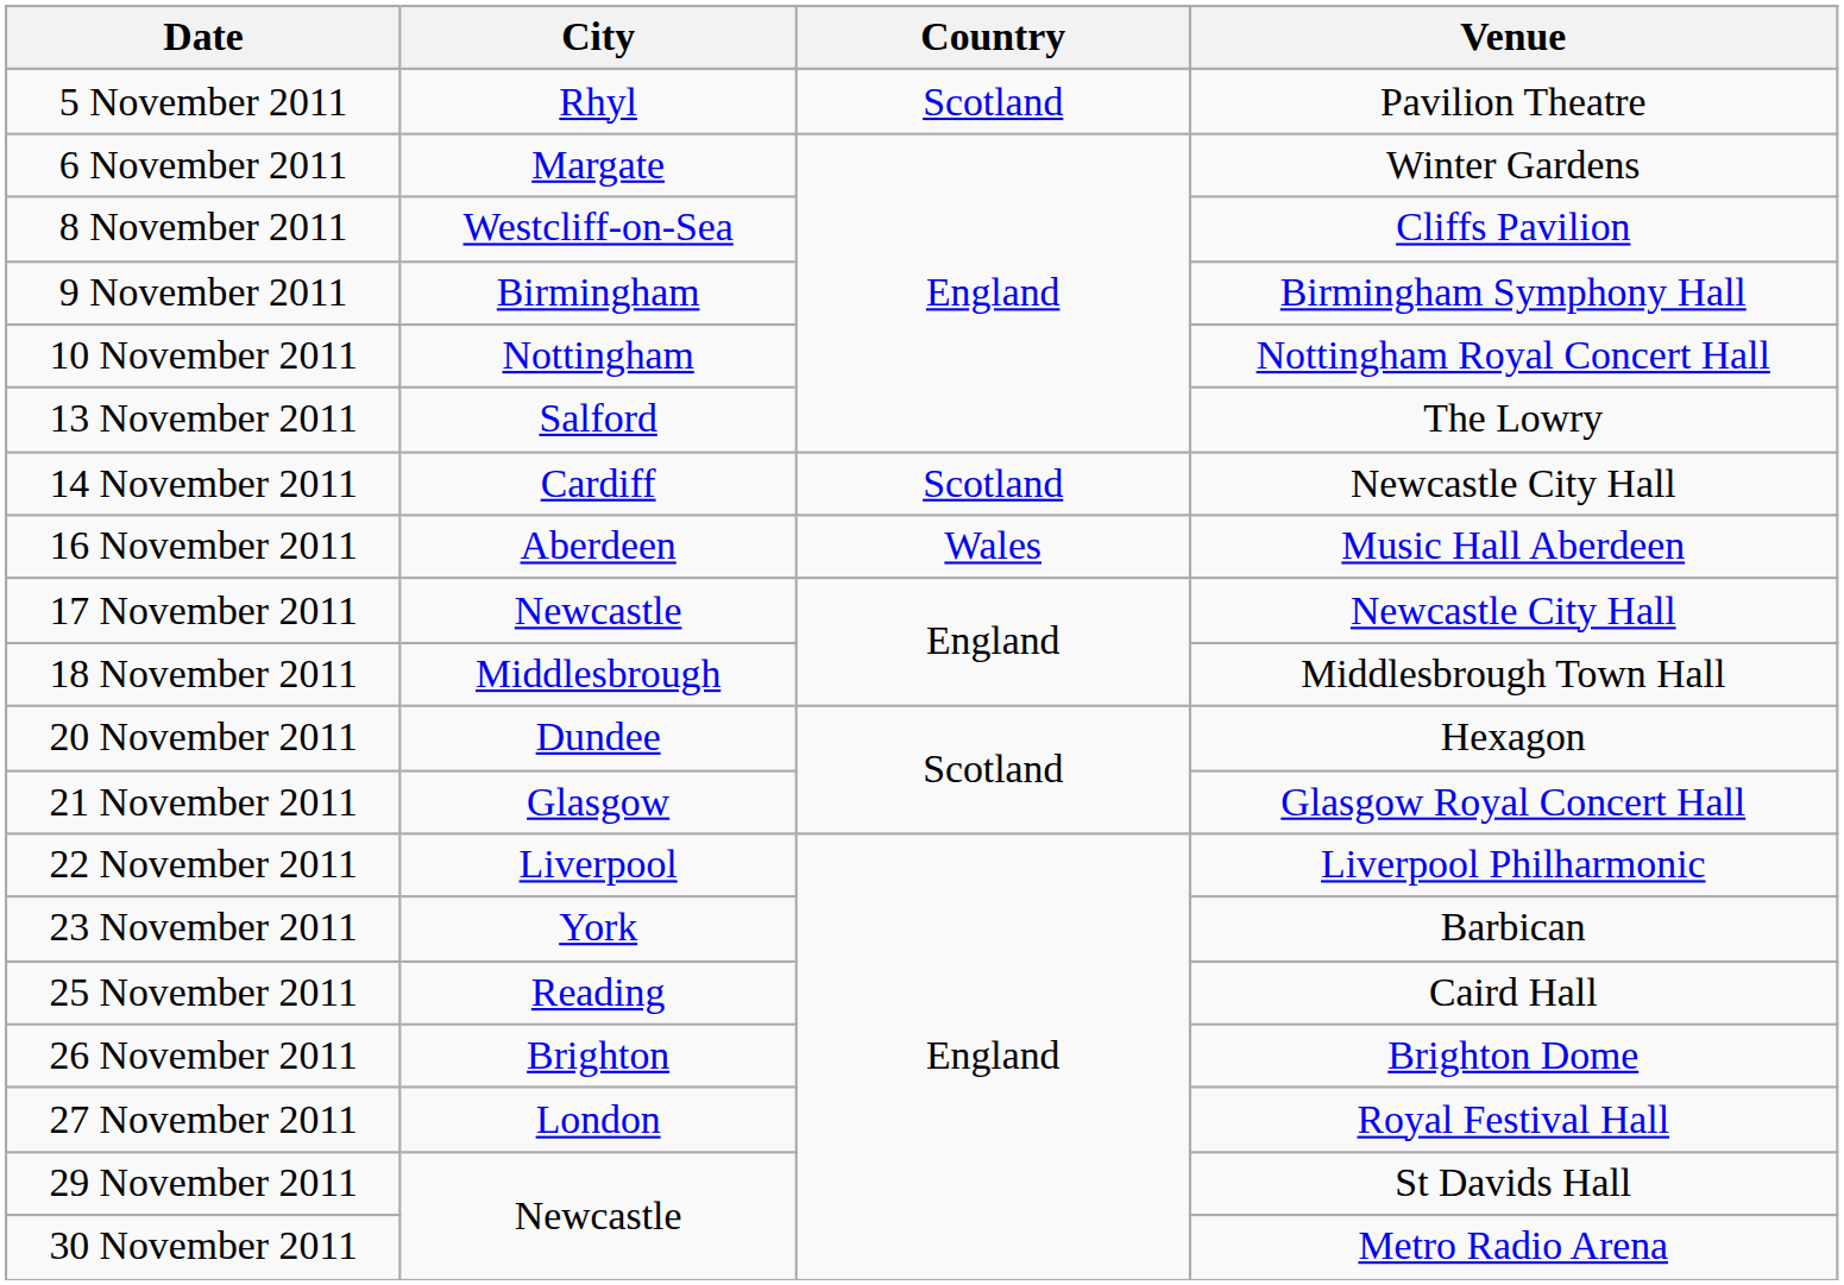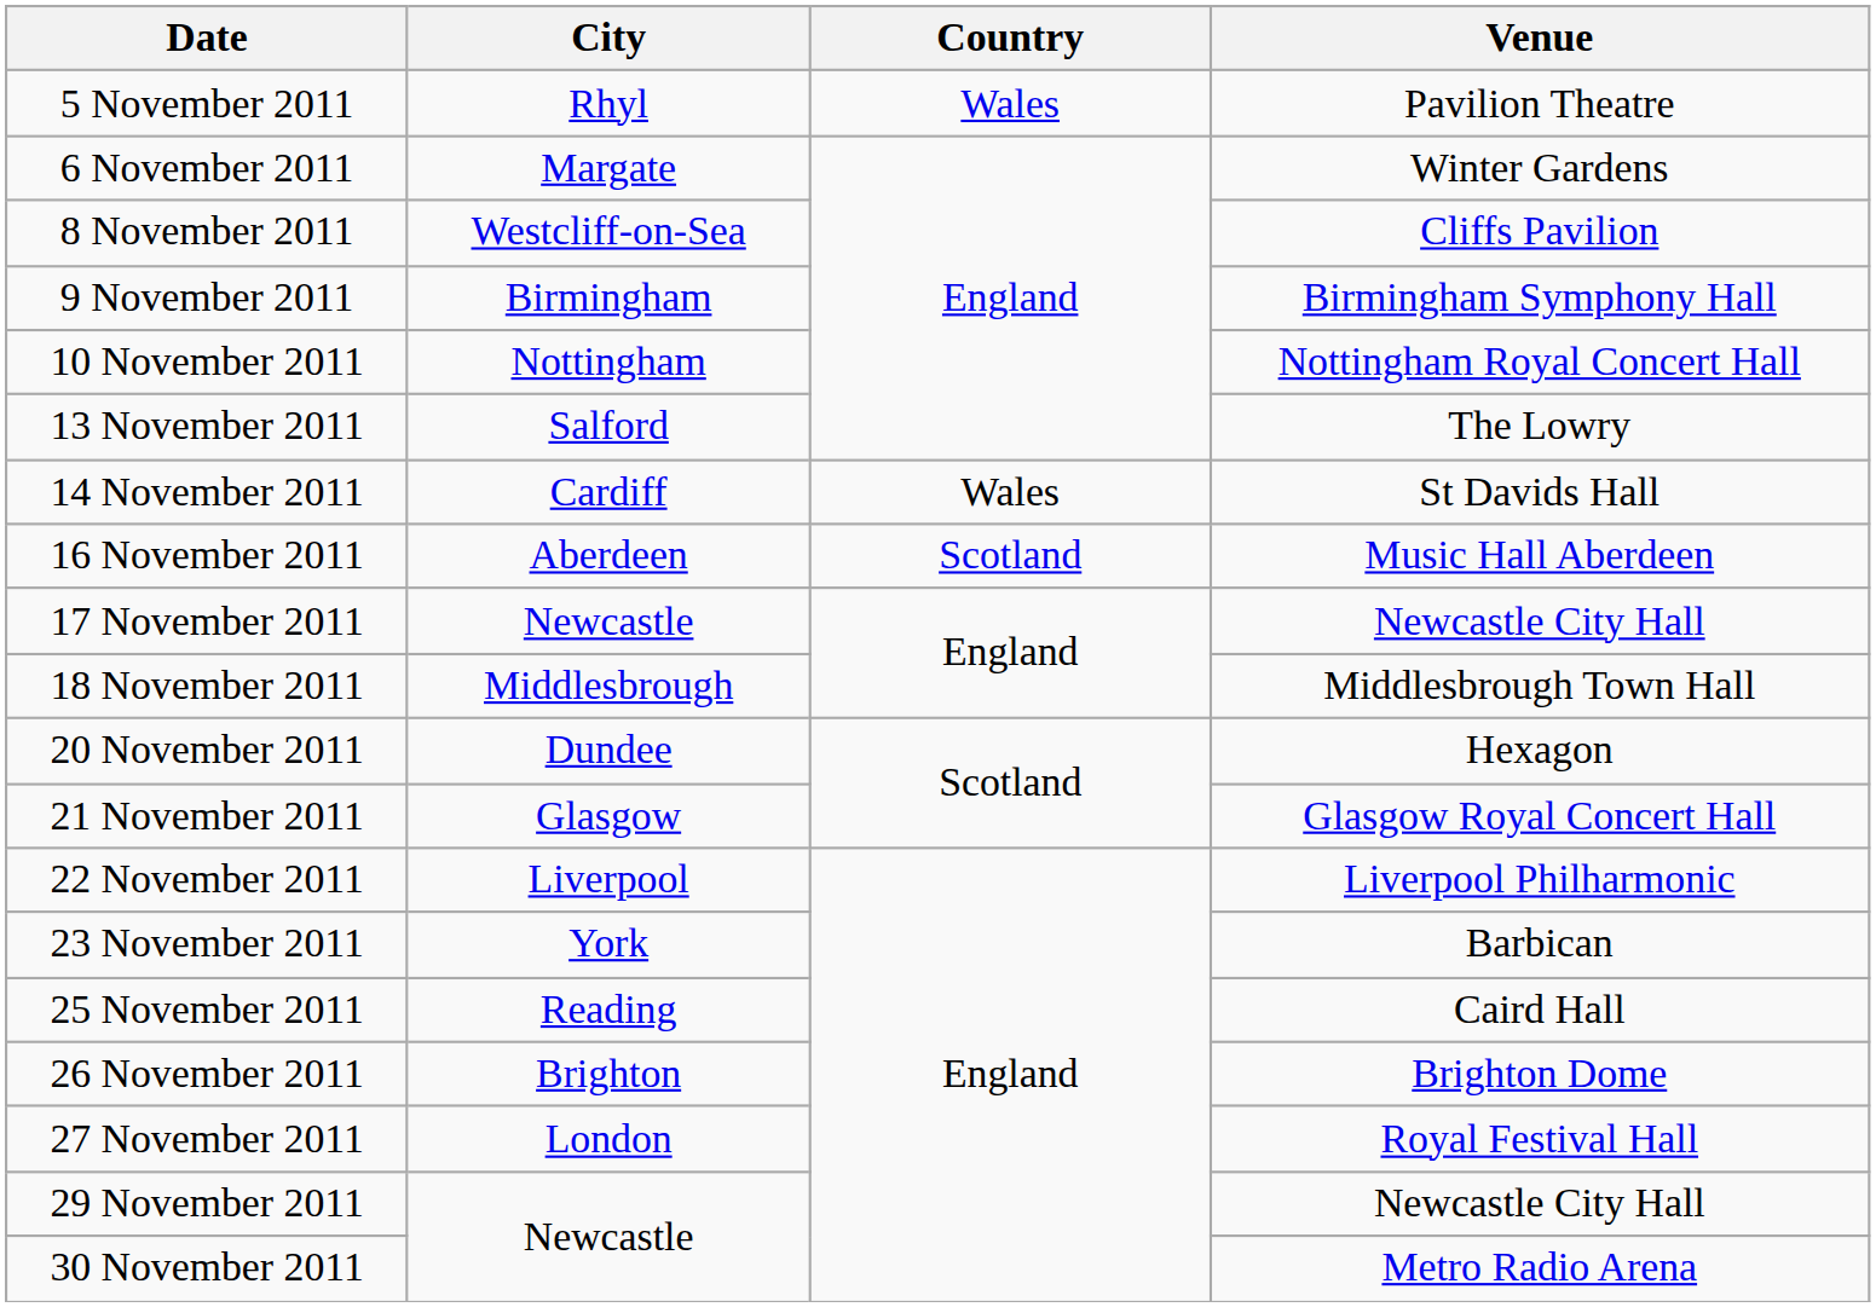 <table class="wikitable" style="text-align:center;">
 <tr>
 <th style="width:150px;">Date</th>
 <th style="width:150px;">City</th>
 <th style="width:150px;">Country</th>
 <th style="width:250px;">Venue</th>
 </tr>
 <tr>
 <td>5 November 2011</td>
 <td><a href='#'>Rhyl</a></td>
-<td><a href='#'>Scotland</a></td>
+<td><a href='#'>Wales</a></td>
 <td>Pavilion Theatre</td>
 </tr>
 <tr>
 <td>6 November 2011</td>
 <td><a href='#'>Margate</a></td>
 <td rowspan="5"><a href='#'>England</a></td>
 <td>Winter Gardens</td>
 </tr>
 <tr>
 <td>8 November 2011</td>
 <td><a href='#'>Westcliff-on-Sea</a></td>
 <td><a href='#'>Cliffs Pavilion</a></td>
 </tr>
 <tr>
 <td>9 November 2011</td>
 <td><a href='#'>Birmingham</a></td>
 <td><a href='#'>Birmingham Symphony Hall</a></td>
 </tr>
 <tr>
 <td>10 November 2011</td>
 <td><a href='#'>Nottingham</a></td>
 <td><a href='#'>Nottingham Royal Concert Hall</a></td>
 </tr>
 <tr>
 <td>13 November 2011</td>
 <td><a href='#'>Salford</a></td>
 <td>The Lowry</td>
 </tr>
 <tr>
 <td>14 November 2011</td>
 <td><a href='#'>Cardiff</a></td>
-<td><a href='#'>Scotland</a></td>
-<td>Newcastle City Hall</td>
+<td>Wales</td>
+<td>St Davids Hall</td>
 </tr>
 <tr>
 <td>16 November 2011</td>
 <td><a href='#'>Aberdeen</a></td>
-<td><a href='#'>Wales</a></td>
+<td><a href='#'>Scotland</a></td>
 <td><a href='#'>Music Hall Aberdeen</a></td>
 </tr>
 <tr>
 <td>17 November 2011</td>
 <td><a href='#'>Newcastle</a></td>
 <td rowspan="2">England</td>
 <td><a href='#'>Newcastle City Hall</a></td>
 </tr>
 <tr>
 <td>18 November 2011</td>
 <td><a href='#'>Middlesbrough</a></td>
 <td>Middlesbrough Town Hall</td>
 </tr>
 <tr>
 <td>20 November 2011</td>
 <td><a href='#'>Dundee</a></td>
 <td rowspan="2">Scotland</td>
 <td>Hexagon</td>
 </tr>
 <tr>
 <td>21 November 2011</td>
 <td><a href='#'>Glasgow</a></td>
 <td><a href='#'>Glasgow Royal Concert Hall</a></td>
 </tr>
 <tr>
 <td>22 November 2011</td>
 <td><a href='#'>Liverpool</a></td>
 <td rowspan="7">England</td>
 <td><a href='#'>Liverpool Philharmonic</a></td>
 </tr>
 <tr>
 <td>23 November 2011</td>
 <td><a href='#'>York</a></td>
 <td>Barbican</td>
 </tr>
 <tr>
 <td>25 November 2011</td>
 <td><a href='#'>Reading</a></td>
 <td>Caird Hall</td>
 </tr>
 <tr>
 <td>26 November 2011</td>
 <td><a href='#'>Brighton</a></td>
 <td><a href='#'>Brighton Dome</a></td>
 </tr>
 <tr>
 <td>27 November 2011</td>
 <td><a href='#'>London</a></td>
 <td><a href='#'>Royal Festival Hall</a></td>
 </tr>
 <tr>
 <td>29 November 2011</td>
 <td rowspan="2">Newcastle</td>
-<td>St Davids Hall</td>
+<td>Newcastle City Hall</td>
 </tr>
 <tr>
 <td>30 November 2011</td>
 <td><a href='#'>Metro Radio Arena</a></td>
 </tr>
 </table>
